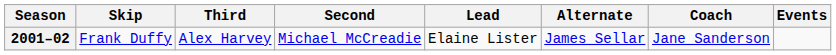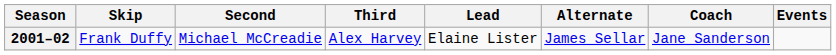 <table class="wikitable">
 <tr>
 <th scope="col" width=60>Season</th>
 <th scope="col">Skip</th>
+<th scope="col">Second</th>
 <th scope="col">Third</th>
-<th scope="col">Second</th>
 <th scope="col">Lead</th>
 <th scope="col">Alternate</th>
 <th scope="col">Coach</th>
 <th scope="col">Events</th>
 </tr>
 <tr>
 <th scope="row">2001–02</th>
 <td><a href='#'>Frank Duffy</a></td>
+<td><a href='#'>Michael McCreadie</a></td>
 <td><a href='#'>Alex Harvey</a></td>
-<td><a href='#'>Michael McCreadie</a></td>
 <td>Elaine Lister</td>
 <td><a href='#'>James Sellar</a></td>
 <td><a href='#'>Jane Sanderson</a></td>
 <td> </td>
 </tr>
 </table>
